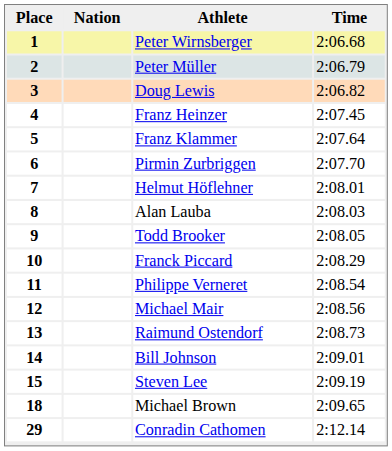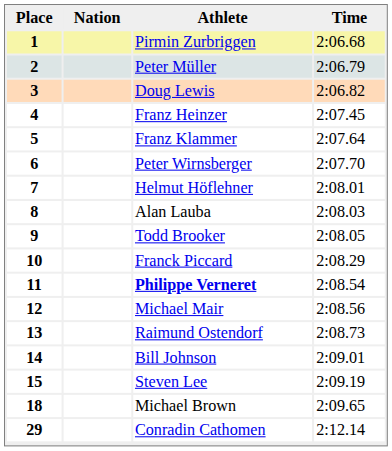 <table style="border-style:solid;border-width:1px;border-color:#808080;background-color:#EFEFEF" cellspacing="2" cellpadding="2" width="380px">
 <tr bgcolor="#EFEFEF">
 <th>Place</th>
 <th>Nation</th>
 <th>Athlete</th>
 <th>Time</th>
 </tr>
 <tr align="center" valign="top" bgcolor="#F7F6A8">
 <th>1</th>
 <td></td>
-<td align="left"><a href='#'>Peter Wirnsberger</a></td>
+<td align="left"><a href='#'>Pirmin Zurbriggen</a></td>
 <td align="left">2:06.68</td>
 </tr>
 <tr align="center" valign="top" bgcolor="#DCE5E5">
 <th>2</th>
 <td></td>
 <td align="left"><a href='#'>Peter Müller</a></td>
 <td align="left">2:06.79</td>
 </tr>
 <tr align="center" valign="top" bgcolor="#FFDAB9">
 <th>3</th>
 <td></td>
 <td align="left"><a href='#'>Doug Lewis</a></td>
 <td align="left">2:06.82</td>
 </tr>
 <tr align="center" valign="top" bgcolor="#FFFFFF">
 <th>4</th>
 <td></td>
 <td align="left"><a href='#'>Franz Heinzer</a></td>
 <td align="left">2:07.45</td>
 </tr>
 <tr align="center" valign="top" bgcolor="#FFFFFF">
 <th>5</th>
 <td></td>
 <td align="left"><a href='#'>Franz Klammer</a></td>
 <td align="left">2:07.64</td>
 </tr>
 <tr align="center" valign="top" bgcolor="#FFFFFF">
 <th>6</th>
 <td></td>
-<td align="left"><a href='#'>Pirmin Zurbriggen</a></td>
+<td align="left"><a href='#'>Peter Wirnsberger</a></td>
 <td align="left">2:07.70</td>
 </tr>
 <tr align="center" valign="top" bgcolor="#FFFFFF">
 <th>7</th>
 <td></td>
 <td align="left"><a href='#'>Helmut Höflehner</a></td>
 <td align="left">2:08.01</td>
 </tr>
 <tr align="center" valign="top" bgcolor="#FFFFFF">
 <th>8</th>
 <td></td>
 <td align="left">Alan Lauba</td>
 <td align="left">2:08.03</td>
 </tr>
 <tr align="center" valign="top" bgcolor="#FFFFFF">
 <th>9</th>
 <td></td>
 <td align="left"><a href='#'>Todd Brooker</a></td>
 <td align="left">2:08.05</td>
 </tr>
 <tr align="center" valign="top" bgcolor="#FFFFFF">
 <th>10</th>
 <td></td>
 <td align="left"><a href='#'>Franck Piccard</a></td>
 <td align="left">2:08.29</td>
 </tr>
 <tr align="center" valign="top" bgcolor="#FFFFFF">
 <th>11</th>
 <td></td>
-<td align="left"><a href='#'>Philippe Verneret</a></td>
+<td align="left"><strong><a href='#'>Philippe Verneret</a></strong></td>
 <td align="left">2:08.54</td>
 </tr>
 <tr align="center" valign="top" bgcolor="#FFFFFF">
 <th>12</th>
 <td></td>
 <td align="left"><a href='#'>Michael Mair</a></td>
 <td align="left">2:08.56</td>
 </tr>
 <tr align="center" valign="top" bgcolor="#FFFFFF">
 <th>13</th>
 <td></td>
 <td align="left"><a href='#'>Raimund Ostendorf</a></td>
 <td align="left">2:08.73</td>
 </tr>
 <tr align="center" valign="top" bgcolor="#FFFFFF">
 <th>14</th>
 <td></td>
 <td align="left"><a href='#'>Bill Johnson</a></td>
 <td align="left">2:09.01</td>
 </tr>
 <tr align="center" valign="top" bgcolor="#FFFFFF">
 <th>15</th>
 <td></td>
 <td align="left"><a href='#'>Steven Lee</a></td>
 <td align="left">2:09.19</td>
 </tr>
 <tr align="center" valign="top" bgcolor="#FFFFFF">
 <th>18</th>
 <td></td>
 <td align="left">Michael Brown</td>
 <td align="left">2:09.65</td>
 </tr>
 <tr align="center" valign="top" bgcolor="#FFFFFF">
 <th>29</th>
 <td></td>
 <td align="left"><a href='#'>Conradin Cathomen</a></td>
 <td align="left">2:12.14</td>
 </tr>
 <tr align="center" valign="top" bgcolor="#FFFFFF">
 </tr>
 </table>
